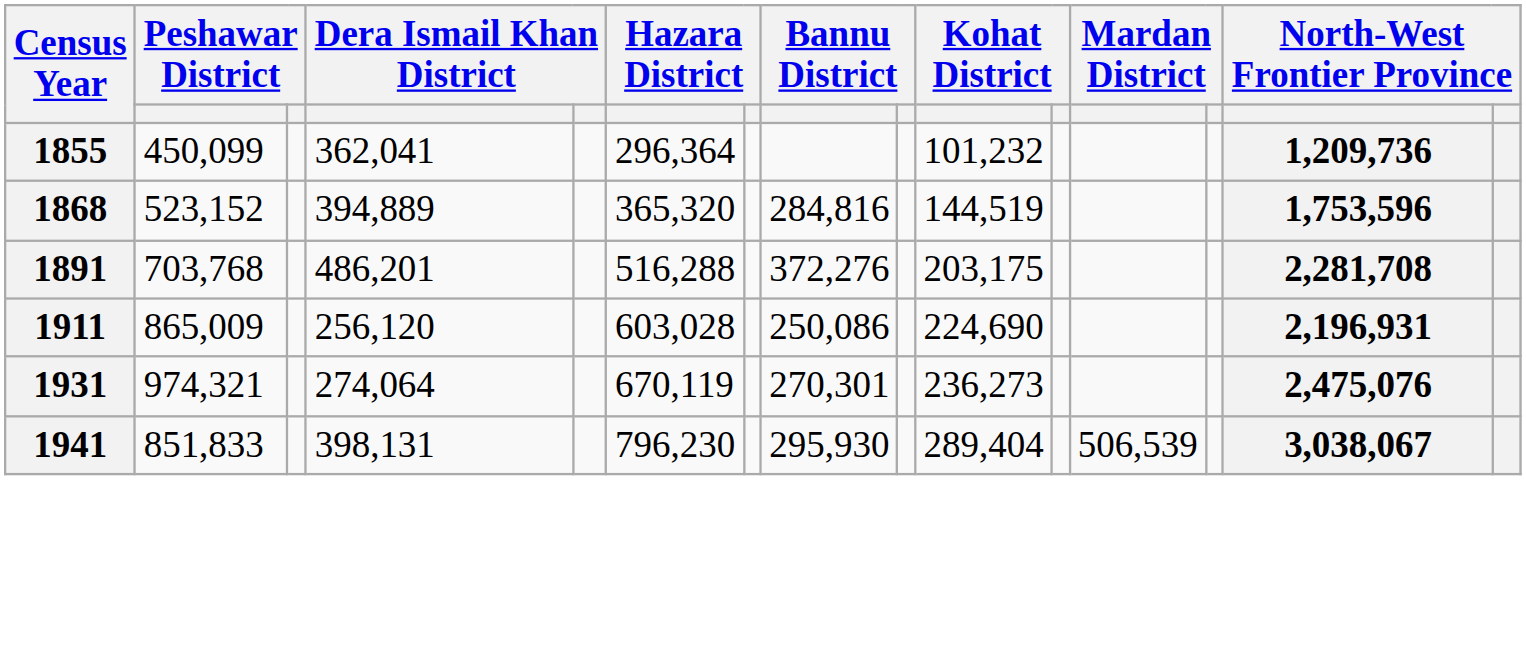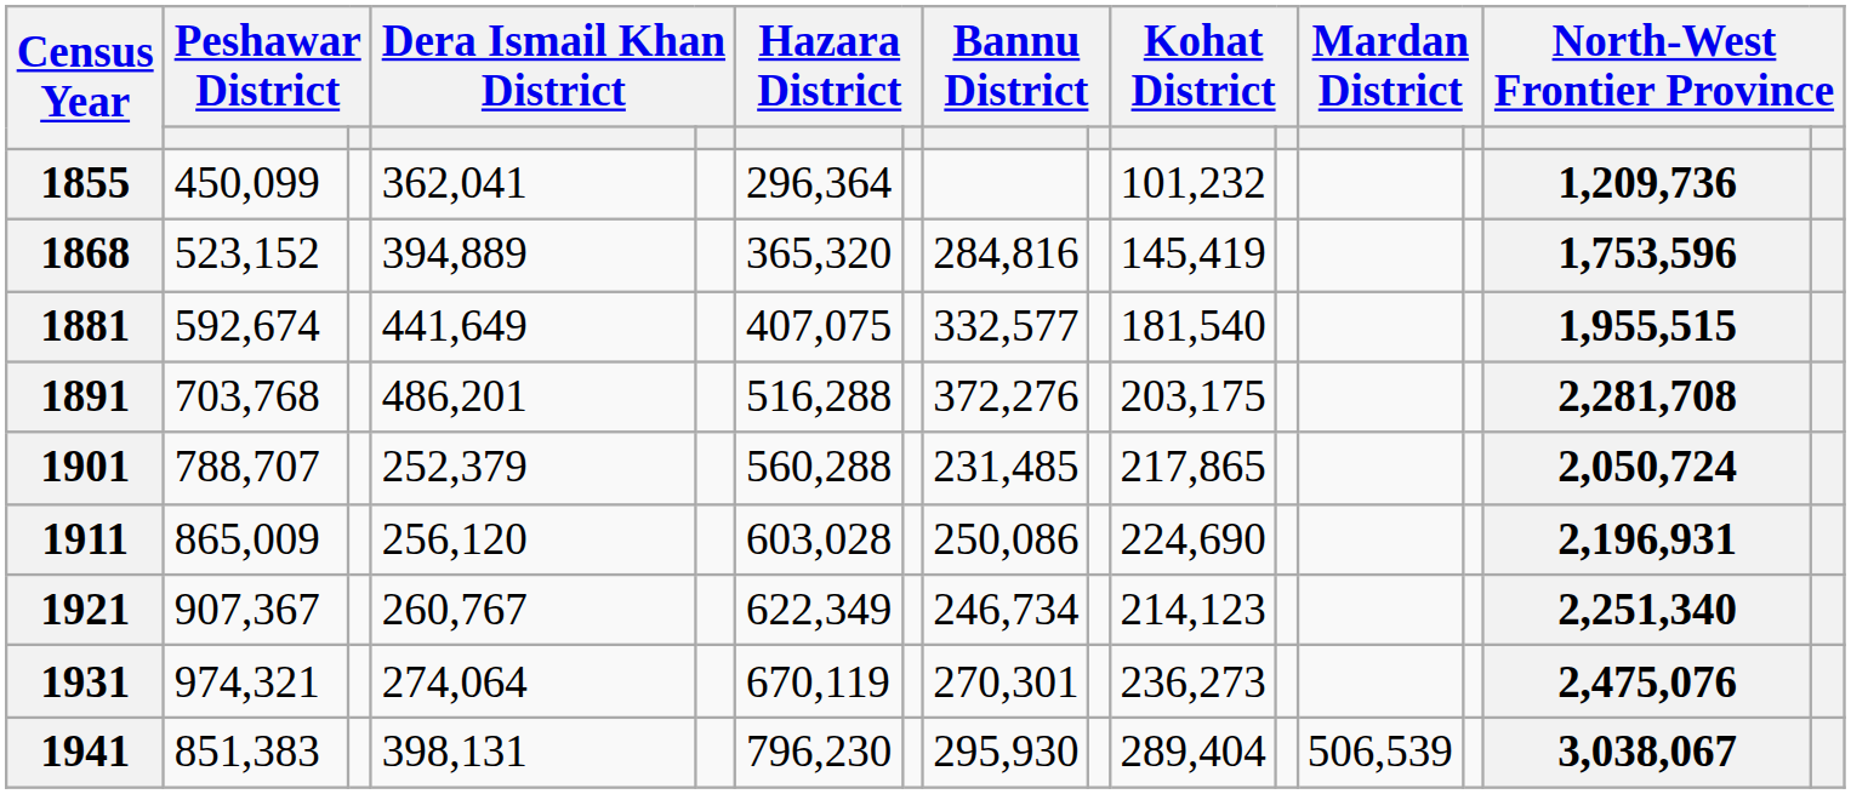 <table class="wikitable sortable">
 <tr>
 <th rowspan="2"><a href='#'>Census<br>Year</a></th>
 <th colspan="2"><a href='#'>Peshawar<br>District</a></th>
 <th colspan="2"><a href='#'>Dera Ismail Khan<br>District</a></th>
 <th colspan="2"><a href='#'>Hazara<br>District</a></th>
 <th colspan="2"><a href='#'>Bannu<br>District</a></th>
 <th colspan="2"><a href='#'>Kohat<br>District</a></th>
 <th colspan="2"><a href='#'>Mardan<br>District</a></th>
 <th colspan="2"><a href='#'>North-West<br>Frontier Province</a></th>
 </tr>
 <tr>
 <th><a href='#'></a></th>
 <th></th>
 <th></th>
 <th></th>
 <th></th>
 <th></th>
 <th></th>
 <th></th>
 <th></th>
 <th></th>
 <th></th>
 <th></th>
 <th></th>
 <th></th>
 </tr>
 <tr>
 <th>1855</th>
 <td>450,099</td>
 <td></td>
 <td>362,041</td>
 <td></td>
 <td>296,364</td>
 <td></td>
 <td></td>
 <td></td>
 <td>101,232</td>
 <td></td>
 <td></td>
 <td></td>
 <th>1,209,736</th>
 <th></th>
 </tr>
 <tr>
 <th>1868</th>
 <td>523,152</td>
 <td></td>
 <td>394,889</td>
 <td></td>
 <td>365,320</td>
 <td></td>
 <td>284,816</td>
 <td></td>
-<td>144,519</td>
+<td>145,419</td>
 <td></td>
 <td></td>
 <td></td>
 <th>1,753,596</th>
+<th></th>
+</tr>
+<tr>
+<th>1881</th>
+<td>592,674</td>
+<td></td>
+<td>441,649</td>
+<td></td>
+<td>407,075</td>
+<td></td>
+<td>332,577</td>
+<td></td>
+<td>181,540</td>
+<td></td>
+<td></td>
+<td></td>
+<th>1,955,515</th>
 <th></th>
 </tr>
 <tr>
 <th>1891</th>
 <td>703,768</td>
 <td></td>
 <td>486,201</td>
 <td></td>
 <td>516,288</td>
 <td></td>
 <td>372,276</td>
 <td></td>
 <td>203,175</td>
 <td></td>
 <td></td>
 <td></td>
 <th>2,281,708</th>
 <th></th>
 </tr>
 <tr>
+<th>1901</th>
+<td>788,707</td>
+<td></td>
+<td>252,379</td>
+<td></td>
+<td>560,288</td>
+<td></td>
+<td>231,485</td>
+<td></td>
+<td>217,865</td>
+<td></td>
+<td></td>
+<td></td>
+<th>2,050,724</th>
+<th></th>
+</tr>
+<tr>
 <th>1911</th>
 <td>865,009</td>
 <td></td>
 <td>256,120</td>
 <td></td>
 <td>603,028</td>
 <td></td>
 <td>250,086</td>
 <td></td>
 <td>224,690</td>
 <td></td>
 <td></td>
 <td></td>
 <th>2,196,931</th>
+<th></th>
+</tr>
+<tr>
+<th>1921</th>
+<td>907,367</td>
+<td></td>
+<td>260,767</td>
+<td></td>
+<td>622,349</td>
+<td></td>
+<td>246,734</td>
+<td></td>
+<td>214,123</td>
+<td></td>
+<td></td>
+<td></td>
+<th>2,251,340</th>
 <th></th>
 </tr>
 <tr>
 <th>1931</th>
 <td>974,321</td>
 <td></td>
 <td>274,064</td>
 <td></td>
 <td>670,119</td>
 <td></td>
 <td>270,301</td>
 <td></td>
 <td>236,273</td>
 <td></td>
 <td></td>
 <td></td>
 <th>2,475,076</th>
 <th></th>
 </tr>
 <tr>
 <th>1941</th>
-<td>851,833</td>
+<td>851,383</td>
 <td></td>
 <td>398,131</td>
 <td></td>
 <td>796,230</td>
 <td></td>
 <td>295,930</td>
 <td></td>
 <td>289,404</td>
 <td></td>
 <td>506,539</td>
 <td></td>
 <th>3,038,067</th>
 <th></th>
 </tr>
 </table>
